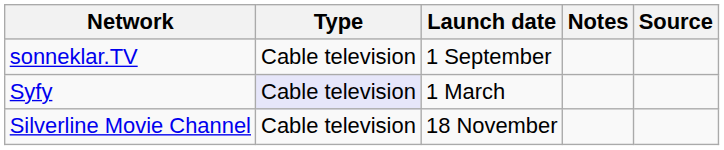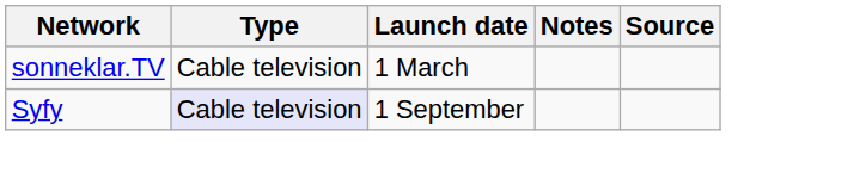 <table class="wikitable sortable">
 <tr>
 <th>Network</th>
 <th>Type</th>
 <th>Launch date</th>
 <th>Notes</th>
 <th>Source</th>
 </tr>
 <tr>
 <td><a href='#'>sonneklar.TV</a></td>
 <td>Cable television</td>
-<td>1 September</td>
+<td>1 March</td>
 <td></td>
 <td></td>
 </tr>
 <tr>
 <td><a href='#'>Syfy</a></td>
 <td style="background: lavender;">Cable television</td>
-<td>1 March</td>
-<td></td>
-<td></td>
-</tr>
-<tr>
-<td><a href='#'>Silverline Movie Channel</a></td>
-<td>Cable television</td>
-<td>18 November</td>
+<td>1 September</td>
 <td></td>
 <td></td>
 </tr>
 </table>
